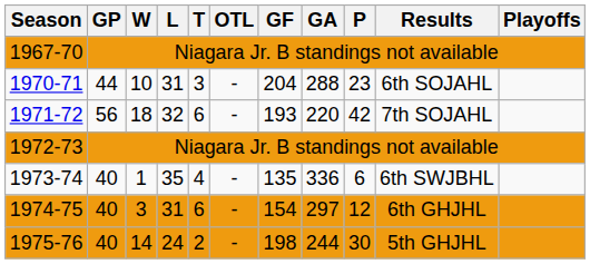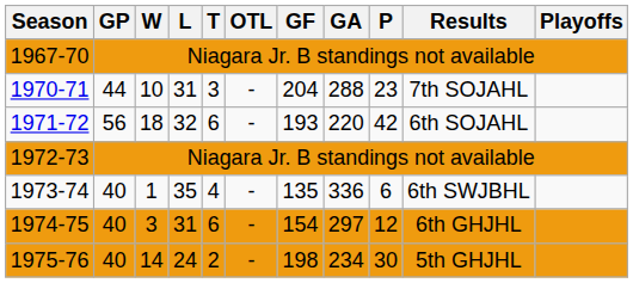 <table class="wikitable">
 <tr>
 <th>Season</th>
 <th>GP</th>
 <th>W</th>
 <th>L</th>
 <th>T</th>
 <th>OTL</th>
 <th>GF</th>
 <th>GA</th>
 <th>P</th>
 <th>Results</th>
 <th>Playoffs</th>
 </tr>
 <tr align="center" bgcolor="#EF9B0F">
 <td>1967-70</td>
 <td colspan="11">Niagara Jr. B standings not available</td>
 </tr>
 <tr align="center">
 <td><a href='#'>1970-71</a></td>
 <td>44</td>
 <td>10</td>
 <td>31</td>
 <td>3</td>
 <td>-</td>
 <td>204</td>
 <td>288</td>
 <td>23</td>
-<td>6th SOJAHL</td>
+<td>7th SOJAHL</td>
 <td></td>
 </tr>
 <tr align="center">
 <td><a href='#'>1971-72</a></td>
 <td>56</td>
 <td>18</td>
 <td>32</td>
 <td>6</td>
 <td>-</td>
 <td>193</td>
 <td>220</td>
 <td>42</td>
-<td>7th SOJAHL</td>
+<td>6th SOJAHL</td>
 <td></td>
 </tr>
 <tr align="center" bgcolor="#EF9B0F">
 <td>1972-73</td>
 <td colspan="11">Niagara Jr. B standings not available</td>
 </tr>
 <tr align="center">
 <td>1973-74</td>
 <td>40</td>
 <td>1</td>
 <td>35</td>
 <td>4</td>
 <td>-</td>
 <td>135</td>
 <td>336</td>
 <td>6</td>
 <td>6th SWJBHL</td>
 <td></td>
 </tr>
 <tr align="center" bgcolor="#EF9B0F">
 <td>1974-75</td>
 <td>40</td>
 <td>3</td>
 <td>31</td>
 <td>6</td>
 <td>-</td>
 <td>154</td>
 <td>297</td>
 <td>12</td>
 <td>6th GHJHL</td>
 <td></td>
 </tr>
 <tr align="center" bgcolor="#EF9B0F">
 <td>1975-76</td>
 <td>40</td>
 <td>14</td>
 <td>24</td>
 <td>2</td>
 <td>-</td>
 <td>198</td>
-<td>244</td>
+<td>234</td>
 <td>30</td>
 <td>5th GHJHL</td>
 <td></td>
 </tr>
 </table>
